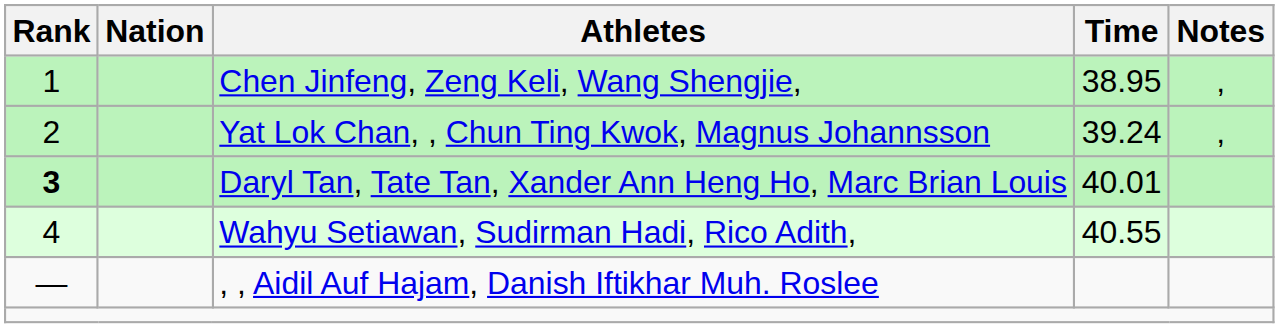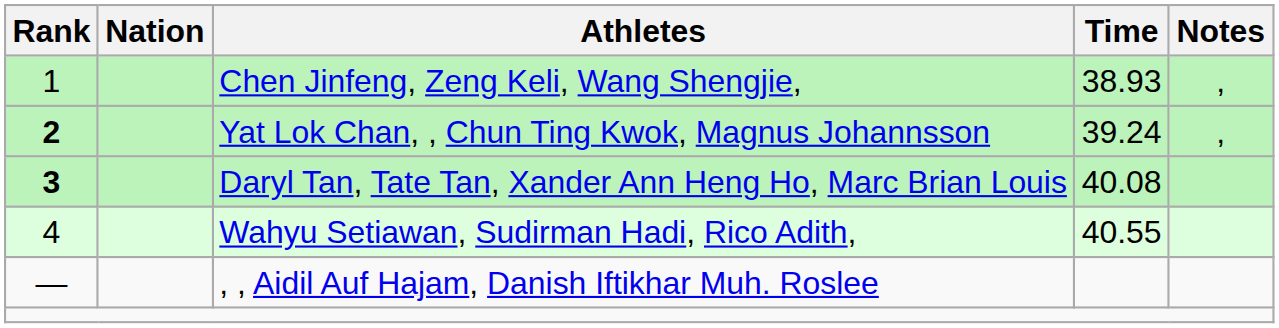 <table class="wikitable sortable" style="text-align:center;font-size:95%">
 <tr>
 <th scope="col" style="width: 10px;">Rank</th>
 <th scope="col">Nation</th>
 <th scope="col">Athletes</th>
 <th scope="col">Time</th>
 <th scope="col">Notes</th>
 </tr>
 <tr bgcolor=bbf3bb>
 <td>1</td>
 <td align="left"></td>
 <td align="left"><a href='#'>Chen Jinfeng</a>, <a href='#'>Zeng Keli</a>, <a href='#'>Wang Shengjie</a>, </td>
-<td>38.95</td>
+<td>38.93</td>
 <td>, </td>
 </tr>
 <tr bgcolor=bbf3bb>
-<td>2</td>
+<td><strong>2</strong></td>
 <td align="left"></td>
 <td align="left"><a href='#'>Yat Lok Chan</a>, , <a href='#'>Chun Ting Kwok</a>, <a href='#'>Magnus Johannsson</a></td>
 <td>39.24</td>
 <td>, </td>
 </tr>
 <tr bgcolor=bbf3bb>
 <td><strong>3</strong></td>
 <td align="left"></td>
 <td align="left"><a href='#'>Daryl Tan</a>, <a href='#'>Tate Tan</a>, <a href='#'>Xander Ann Heng Ho</a>, <a href='#'>Marc Brian Louis</a></td>
-<td>40.01</td>
+<td>40.08</td>
 <td></td>
 </tr>
 <tr bgcolor=ddffdd>
 <td>4</td>
 <td align="left"></td>
 <td align="left"><a href='#'>Wahyu Setiawan</a>, <a href='#'>Sudirman Hadi</a>, <a href='#'>Rico Adith</a>, </td>
 <td>40.55</td>
 <td></td>
 </tr>
 <tr>
 <td>—</td>
 <td align="left"></td>
 <td align="left">, , <a href='#'>Aidil Auf Hajam</a>, <a href='#'>Danish Iftikhar Muh. Roslee</a></td>
 <td></td>
 <td></td>
 </tr>
 <tr class="sortbottom">
 <td colspan="5"></td>
 </tr>
 </table>
